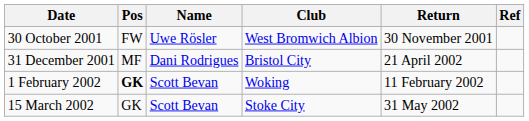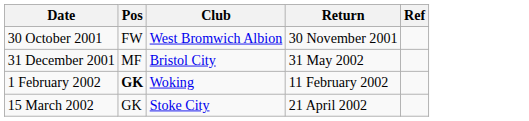 <table class="wikitable" style="text-align: left">
 <tr>
 <th>Date</th>
 <th>Pos</th>
-<th>Name</th>
 <th>Club</th>
 <th>Return</th>
 <th>Ref</th>
 </tr>
 <tr>
 <td>30 October 2001</td>
 <td>FW</td>
-<td> <a href='#'>Uwe Rösler</a></td>
 <td><a href='#'>West Bromwich Albion</a></td>
 <td>30 November 2001</td>
 <td style="text-align: center"></td>
 </tr>
 <tr>
 <td>31 December 2001</td>
 <td>MF</td>
-<td> <a href='#'>Dani Rodrigues</a></td>
 <td><a href='#'>Bristol City</a></td>
-<td>21 April 2002</td>
+<td>31 May 2002</td>
 <td></td>
 </tr>
 <tr>
 <td>1 February 2002</td>
 <td><strong>GK</strong></td>
-<td> <a href='#'>Scott Bevan</a></td>
 <td><a href='#'>Woking</a></td>
 <td>11 February 2002</td>
 <td></td>
 </tr>
 <tr>
 <td>15 March 2002</td>
 <td>GK</td>
-<td> <a href='#'>Scott Bevan</a></td>
 <td><a href='#'>Stoke City</a></td>
-<td>31 May 2002</td>
+<td>21 April 2002</td>
 <td></td>
 </tr>
 </table>
